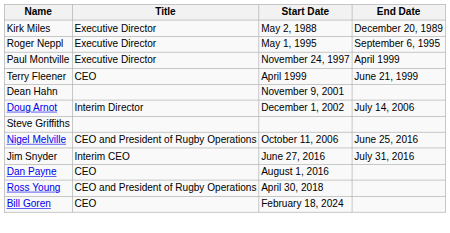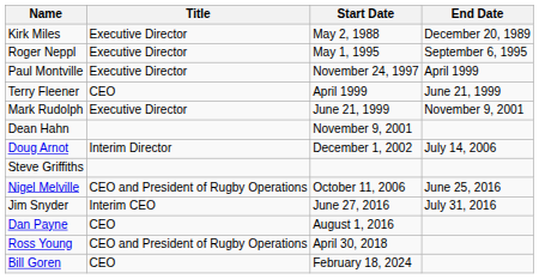 <table class="wikitable">
 <tr>
 <th>Name</th>
 <th>Title</th>
 <th>Start Date</th>
 <th>End Date</th>
 </tr>
 <tr>
 <td>Kirk Miles</td>
 <td>Executive Director</td>
 <td>May 2, 1988</td>
 <td>December 20, 1989</td>
 </tr>
 <tr>
 <td>Roger Neppl</td>
 <td>Executive Director</td>
 <td>May 1, 1995</td>
 <td>September 6, 1995</td>
 </tr>
 <tr>
 <td>Paul Montville</td>
 <td>Executive Director</td>
 <td>November 24, 1997</td>
 <td>April 1999</td>
 </tr>
 <tr>
 <td>Terry Fleener</td>
 <td>CEO</td>
 <td>April 1999</td>
 <td>June 21, 1999</td>
+</tr>
+<tr>
+<td>Mark Rudolph</td>
+<td>Executive Director</td>
+<td>June 21, 1999</td>
+<td>November 9, 2001</td>
 </tr>
 <tr>
 <td>Dean Hahn</td>
 <td></td>
 <td>November 9, 2001</td>
 <td></td>
 </tr>
 <tr>
 <td><a href='#'>Doug Arnot</a></td>
 <td>Interim Director</td>
 <td>December 1, 2002</td>
 <td>July 14, 2006</td>
 </tr>
 <tr>
 <td>Steve Griffiths</td>
 <td></td>
 <td></td>
 <td></td>
 </tr>
 <tr>
 <td><a href='#'>Nigel Melville</a></td>
 <td>CEO and President of Rugby Operations</td>
 <td>October 11, 2006</td>
 <td>June 25, 2016</td>
 </tr>
 <tr>
 <td>Jim Snyder</td>
 <td>Interim CEO</td>
 <td>June 27, 2016</td>
 <td>July 31, 2016</td>
 </tr>
 <tr>
 <td><a href='#'>Dan Payne</a></td>
 <td>CEO</td>
 <td>August 1, 2016</td>
 </tr>
 <tr>
 <td><a href='#'>Ross Young</a></td>
 <td>CEO and President of Rugby Operations</td>
 <td>April 30, 2018</td>
 <td></td>
 </tr>
 <tr>
 <td><a href='#'>Bill Goren</a></td>
 <td>CEO</td>
 <td>February 18, 2024</td>
 <td></td>
 </tr>
 </table>
